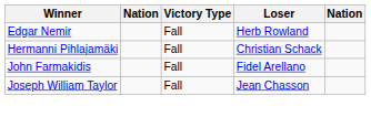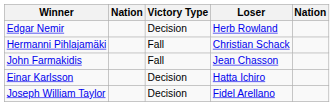 <table class="wikitable sortable" style="text-align:left;">
 <tr>
 <th>Winner</th>
 <th>Nation</th>
 <th>Victory Type</th>
 <th>Loser</th>
 <th>Nation</th>
 </tr>
 <tr>
 <td><a href='#'>Edgar Nemir</a></td>
 <td></td>
-<td>Fall</td>
+<td>Decision</td>
 <td><a href='#'>Herb Rowland</a></td>
 <td></td>
 </tr>
 <tr>
 <td><a href='#'>Hermanni Pihlajamäki</a></td>
 <td></td>
 <td>Fall</td>
 <td><a href='#'>Christian Schack</a></td>
 <td></td>
 </tr>
 <tr>
 <td><a href='#'>John Farmakidis</a></td>
 <td></td>
 <td>Fall</td>
-<td><a href='#'>Fidel Arellano</a></td>
+<td><a href='#'>Jean Chasson</a></td>
+<td></td>
+</tr>
+<tr>
+<td><a href='#'>Einar Karlsson</a></td>
+<td></td>
+<td>Decision</td>
+<td><a href='#'>Hatta Ichiro</a></td>
 <td></td>
 </tr>
 <tr>
 <td><a href='#'>Joseph William Taylor</a></td>
 <td></td>
-<td>Fall</td>
-<td><a href='#'>Jean Chasson</a></td>
+<td>Decision</td>
+<td><a href='#'>Fidel Arellano</a></td>
 <td></td>
 </tr>
 </table>
